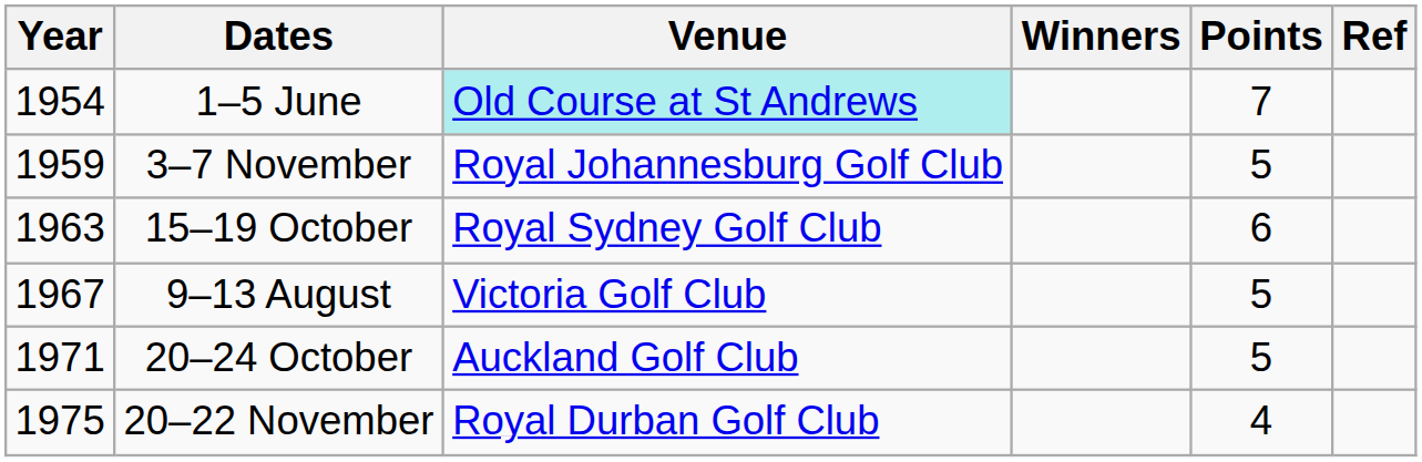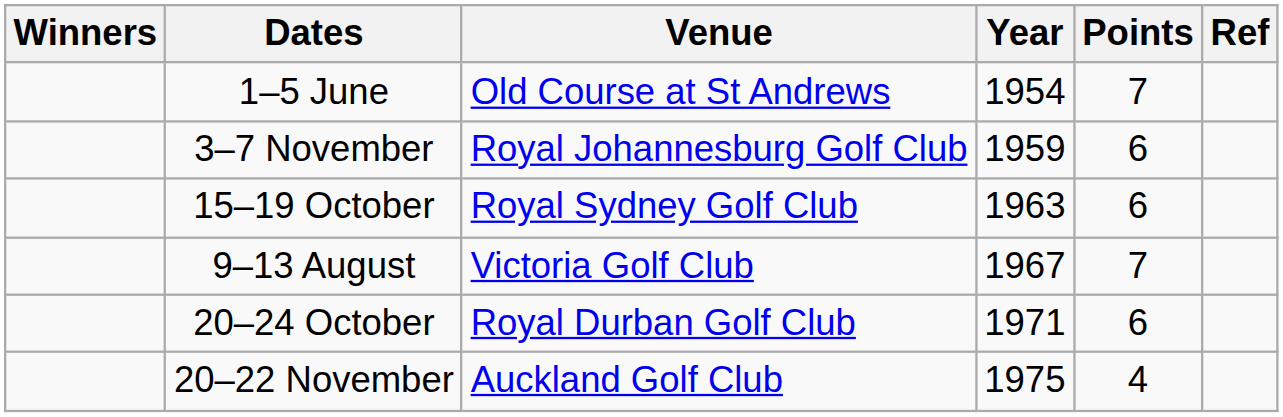 <table class="wikitable" style="text-align: center">
 <tr>
-<th>Year</th>
+<th>Winners</th>
 <th>Dates</th>
 <th>Venue</th>
-<th>Winners</th>
+<th>Year</th>
 <th>Points</th>
 <th>Ref</th>
 </tr>
 <tr>
+<td align="left"></td>
+<td>1–5 June</td>
+<td align="left"><a href='#'>Old Course at St Andrews</a></td>
 <td>1954</td>
-<td>1–5 June</td>
-<td align="left" style="background: paleturquoise;"><a href='#'>Old Course at St Andrews</a></td>
-<td align="left"></td>
 <td>7</td>
 <td></td>
 </tr>
 <tr>
-<td>1959</td>
+<td align="left"></td>
 <td>3–7 November</td>
 <td align="left"><a href='#'>Royal Johannesburg Golf Club</a></td>
-<td align="left"></td>
-<td>5</td>
-<td></td>
-</tr>
-<tr>
-<td>1963</td>
-<td>15–19 October</td>
-<td align="left"><a href='#'>Royal Sydney Golf Club</a></td>
-<td align="left"><br></td>
+<td>1959</td>
 <td>6</td>
 <td></td>
 </tr>
 <tr>
-<td>1967</td>
-<td>9–13 August</td>
-<td align="left"><a href='#'>Victoria Golf Club</a></td>
 <td align="left"><br></td>
-<td>5</td>
+<td>15–19 October</td>
+<td align="left"><a href='#'>Royal Sydney Golf Club</a></td>
+<td>1963</td>
+<td>6</td>
 <td></td>
 </tr>
 <tr>
-<td>1971</td>
-<td>20–24 October</td>
-<td align="left"><a href='#'>Auckland Golf Club</a></td>
-<td align="left"></td>
-<td>5</td>
+<td align="left"><br></td>
+<td>9–13 August</td>
+<td align="left"><a href='#'>Victoria Golf Club</a></td>
+<td>1967</td>
+<td>7</td>
 <td></td>
 </tr>
 <tr>
+<td align="left"></td>
+<td>20–24 October</td>
+<td align="left"><a href='#'>Royal Durban Golf Club</a></td>
+<td>1971</td>
+<td>6</td>
+<td></td>
+</tr>
+<tr>
+<td align="left"></td>
+<td>20–22 November</td>
+<td align="left"><a href='#'>Auckland Golf Club</a></td>
 <td>1975</td>
-<td>20–22 November</td>
-<td align="left"><a href='#'>Royal Durban Golf Club</a></td>
-<td align="left"></td>
 <td>4</td>
 <td></td>
 </tr>
 </table>
